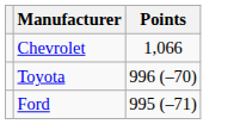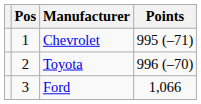 <table class="wikitable" style="font-size: 95%;">
 <tr>
 <th></th>
+<th>Pos</th>
 <th>Manufacturer</th>
 <th>Points</th>
 </tr>
 <tr>
 <td align="left"></td>
+<td style="text-align:center;">1</td>
 <td><a href='#'>Chevrolet</a></td>
-<td style="text-align:center;">1,066</td>
+<td style="text-align:center;">995 (–71)</td>
 </tr>
 <tr>
 <td align="left"></td>
+<td style="text-align:center;">2</td>
 <td><a href='#'>Toyota</a></td>
 <td style="text-align:center;">996 (–70)</td>
 </tr>
 <tr>
 <td align="left"></td>
+<td style="text-align:center;">3</td>
 <td><a href='#'>Ford</a></td>
-<td style="text-align:center;">995 (–71)</td>
+<td style="text-align:center;">1,066</td>
 </tr>
 </table>
